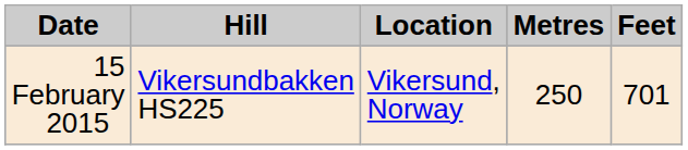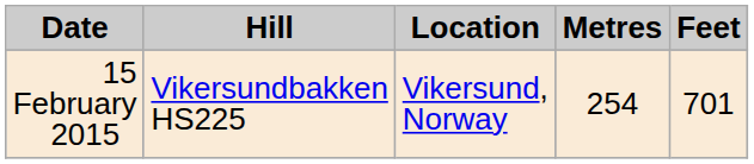 <table class="wikitable sortable" style="text-align:left; line-height:16px; width:38%;">
 <tr>
 <th style="background-color: #ccc;" width="110">Date</th>
 <th style="background-color: #ccc;" width="160">Hill</th>
 <th style="background-color: #ccc;" width="115">Location</th>
 <th style="background-color: #ccc;" width="45">Metres</th>
 <th style="background-color: #ccc;" width="45">Feet</th>
 </tr>
 <tr bgcolor=#FAEBD7>
 <td align=right>15 February 2015  </td>
 <td><a href='#'>Vikersundbakken</a> HS225</td>
 <td><a href='#'>Vikersund</a>, <a href='#'>Norway</a></td>
-<td align=center>250</td>
+<td align=center>254</td>
 <td align=center>701</td>
 </tr>
 </table>
